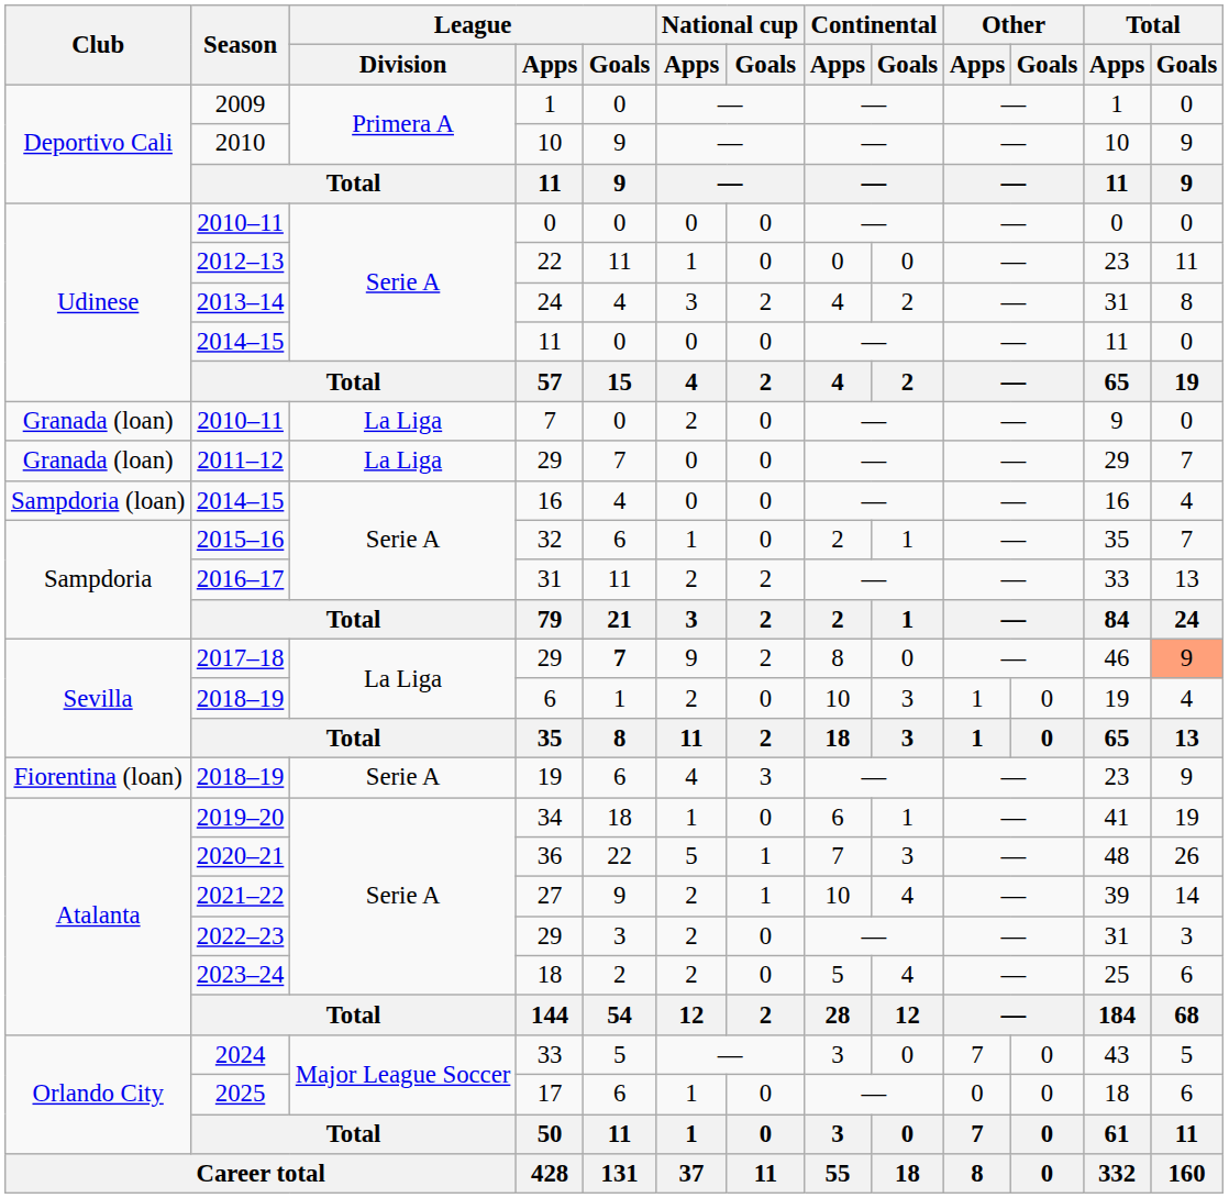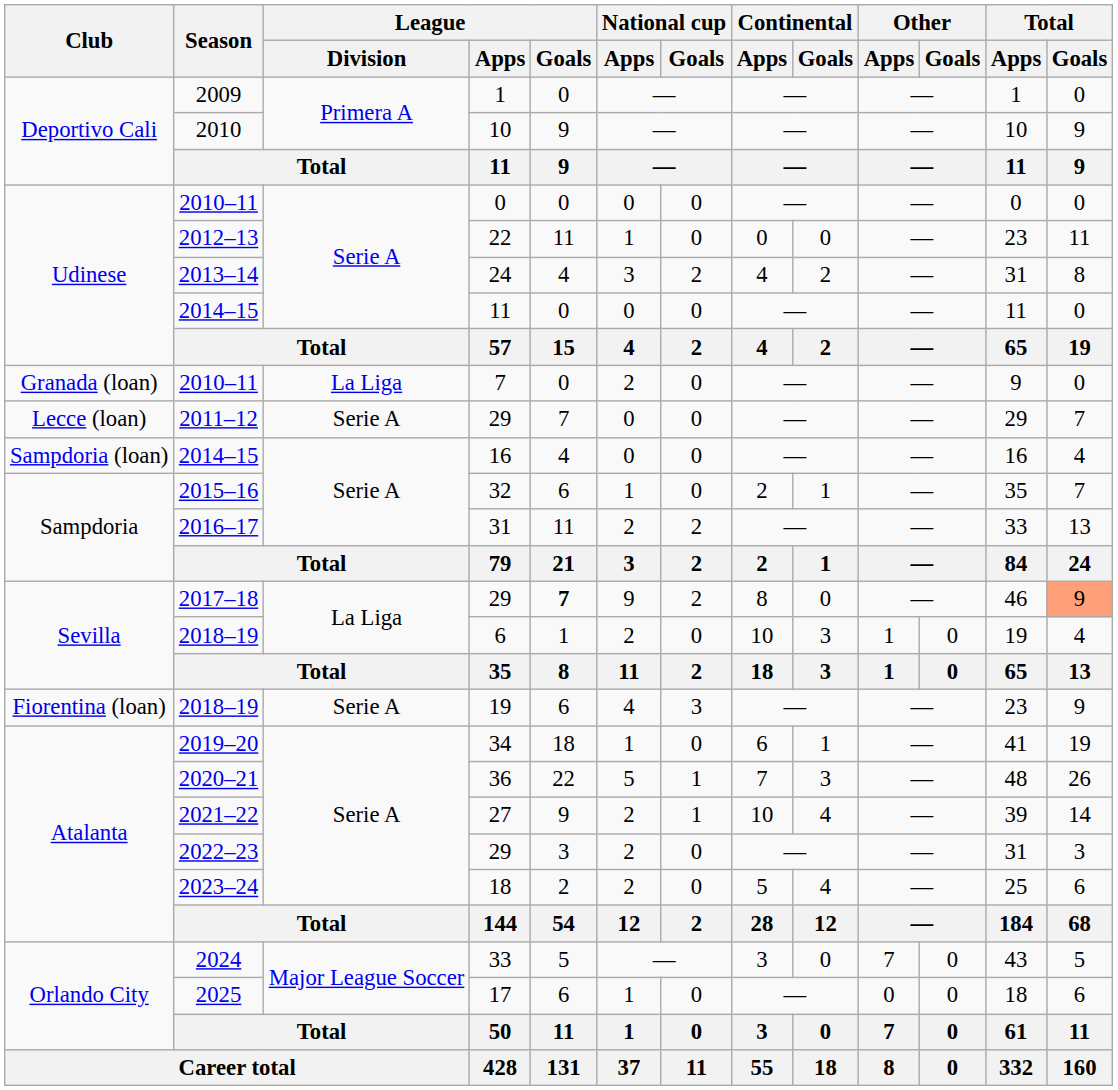 <table class="wikitable" style="text-align:center">
 <tr>
 <th rowspan="2">Club</th>
 <th rowspan="2">Season</th>
 <th colspan="3">League</th>
 <th colspan="2">National cup</th>
 <th colspan="2">Continental</th>
 <th colspan="2">Other</th>
 <th colspan="2">Total</th>
 </tr>
 <tr>
 <th>Division</th>
 <th>Apps</th>
 <th>Goals</th>
 <th>Apps</th>
 <th>Goals</th>
 <th>Apps</th>
 <th>Goals</th>
 <th>Apps</th>
 <th>Goals</th>
 <th>Apps</th>
 <th>Goals</th>
 </tr>
 <tr>
 <td rowspan="3"><a href='#'>Deportivo Cali</a></td>
 <td>2009</td>
 <td rowspan="2"><a href='#'>Primera A</a></td>
 <td>1</td>
 <td>0</td>
 <td colspan="2">—</td>
 <td colspan="2">—</td>
 <td colspan="2">—</td>
 <td>1</td>
 <td>0</td>
 </tr>
 <tr>
 <td>2010</td>
 <td>10</td>
 <td>9</td>
 <td colspan="2">—</td>
 <td colspan="2">—</td>
 <td colspan="2">—</td>
 <td>10</td>
 <td>9</td>
 </tr>
 <tr>
 <th colspan="2">Total</th>
 <th>11</th>
 <th>9</th>
 <th colspan="2">—</th>
 <th colspan="2">—</th>
 <th colspan="2">—</th>
 <th>11</th>
 <th>9</th>
 </tr>
 <tr>
 <td rowspan="5"><a href='#'>Udinese</a></td>
 <td><a href='#'>2010–11</a></td>
 <td rowspan="4"><a href='#'>Serie A</a></td>
 <td>0</td>
 <td>0</td>
 <td>0</td>
 <td>0</td>
 <td colspan="2">—</td>
 <td colspan="2">—</td>
 <td>0</td>
 <td>0</td>
 </tr>
 <tr>
 <td><a href='#'>2012–13</a></td>
 <td>22</td>
 <td>11</td>
 <td>1</td>
 <td>0</td>
 <td>0</td>
 <td>0</td>
 <td colspan="2">—</td>
 <td>23</td>
 <td>11</td>
 </tr>
 <tr>
 <td><a href='#'>2013–14</a></td>
 <td>24</td>
 <td>4</td>
 <td>3</td>
 <td>2</td>
 <td>4</td>
 <td>2</td>
 <td colspan="2">—</td>
 <td>31</td>
 <td>8</td>
 </tr>
 <tr>
 <td><a href='#'>2014–15</a></td>
 <td>11</td>
 <td>0</td>
 <td>0</td>
 <td>0</td>
 <td colspan="2">—</td>
 <td colspan="2">—</td>
 <td>11</td>
 <td>0</td>
 </tr>
 <tr>
 <th colspan="2">Total</th>
 <th>57</th>
 <th>15</th>
 <th>4</th>
 <th>2</th>
 <th>4</th>
 <th>2</th>
 <th colspan="2">—</th>
 <th>65</th>
 <th>19</th>
 </tr>
 <tr>
 <td><a href='#'>Granada</a> (loan)</td>
 <td><a href='#'>2010–11</a></td>
 <td><a href='#'>La Liga</a></td>
 <td>7</td>
 <td>0</td>
 <td>2</td>
 <td>0</td>
 <td colspan="2">—</td>
 <td colspan="2">—</td>
 <td>9</td>
 <td>0</td>
 </tr>
 <tr>
-<td><a href='#'>Granada</a> (loan)</td>
+<td><a href='#'>Lecce</a> (loan)</td>
 <td><a href='#'>2011–12</a></td>
-<td><a href='#'>La Liga</a></td>
+<td>Serie A</td>
 <td>29</td>
 <td>7</td>
 <td>0</td>
 <td>0</td>
 <td colspan="2">—</td>
 <td colspan="2">—</td>
 <td>29</td>
 <td>7</td>
 </tr>
 <tr>
 <td><a href='#'>Sampdoria</a> (loan)</td>
 <td><a href='#'>2014–15</a></td>
 <td rowspan="3">Serie A</td>
 <td>16</td>
 <td>4</td>
 <td>0</td>
 <td>0</td>
 <td colspan="2">—</td>
 <td colspan="2">—</td>
 <td>16</td>
 <td>4</td>
 </tr>
 <tr>
 <td rowspan="3">Sampdoria</td>
 <td><a href='#'>2015–16</a></td>
 <td>32</td>
 <td>6</td>
 <td>1</td>
 <td>0</td>
 <td>2</td>
 <td>1</td>
 <td colspan="2">—</td>
 <td>35</td>
 <td>7</td>
 </tr>
 <tr>
 <td><a href='#'>2016–17</a></td>
 <td>31</td>
 <td>11</td>
 <td>2</td>
 <td>2</td>
 <td colspan="2">—</td>
 <td colspan="2">—</td>
 <td>33</td>
 <td>13</td>
 </tr>
 <tr>
 <th colspan="2">Total</th>
 <th>79</th>
 <th>21</th>
 <th>3</th>
 <th>2</th>
 <th>2</th>
 <th>1</th>
 <th colspan="2">—</th>
 <th>84</th>
 <th>24</th>
 </tr>
 <tr>
 <td rowspan="3"><a href='#'>Sevilla</a></td>
 <td><a href='#'>2017–18</a></td>
 <td rowspan="2">La Liga</td>
 <td>29</td>
 <td><strong>7</strong></td>
 <td>9</td>
 <td>2</td>
 <td>8</td>
 <td>0</td>
 <td colspan="2">—</td>
 <td>46</td>
 <td style="background: lightsalmon;">9</td>
 </tr>
 <tr>
 <td><a href='#'>2018–19</a></td>
 <td>6</td>
 <td>1</td>
 <td>2</td>
 <td>0</td>
 <td>10</td>
 <td>3</td>
 <td>1</td>
 <td>0</td>
 <td>19</td>
 <td>4</td>
 </tr>
 <tr>
 <th colspan="2">Total</th>
 <th>35</th>
 <th>8</th>
 <th>11</th>
 <th>2</th>
 <th>18</th>
 <th>3</th>
 <th>1</th>
 <th>0</th>
 <th>65</th>
 <th>13</th>
 </tr>
 <tr>
 <td><a href='#'>Fiorentina</a> (loan)</td>
 <td><a href='#'>2018–19</a></td>
 <td>Serie A</td>
 <td>19</td>
 <td>6</td>
 <td>4</td>
 <td>3</td>
 <td colspan="2">—</td>
 <td colspan="2">—</td>
 <td>23</td>
 <td>9</td>
 </tr>
 <tr>
 <td rowspan="6"><a href='#'>Atalanta</a></td>
 <td><a href='#'>2019–20</a></td>
 <td rowspan="5">Serie A</td>
 <td>34</td>
 <td>18</td>
 <td>1</td>
 <td>0</td>
 <td>6</td>
 <td>1</td>
 <td colspan="2">—</td>
 <td>41</td>
 <td>19</td>
 </tr>
 <tr>
 <td><a href='#'>2020–21</a></td>
 <td>36</td>
 <td>22</td>
 <td>5</td>
 <td>1</td>
 <td>7</td>
 <td>3</td>
 <td colspan="2">—</td>
 <td>48</td>
 <td>26</td>
 </tr>
 <tr>
 <td><a href='#'>2021–22</a></td>
 <td>27</td>
 <td>9</td>
 <td>2</td>
 <td>1</td>
 <td>10</td>
 <td>4</td>
 <td colspan="2">—</td>
 <td>39</td>
 <td>14</td>
 </tr>
 <tr>
 <td><a href='#'>2022–23</a></td>
 <td>29</td>
 <td>3</td>
 <td>2</td>
 <td>0</td>
 <td colspan="2">—</td>
 <td colspan="2">—</td>
 <td>31</td>
 <td>3</td>
 </tr>
 <tr>
 <td><a href='#'>2023–24</a></td>
 <td>18</td>
 <td>2</td>
 <td>2</td>
 <td>0</td>
 <td>5</td>
 <td>4</td>
 <td colspan="2">—</td>
 <td>25</td>
 <td>6</td>
 </tr>
 <tr>
 <th colspan="2">Total</th>
 <th>144</th>
 <th>54</th>
 <th>12</th>
 <th>2</th>
 <th>28</th>
 <th>12</th>
 <th colspan="2">—</th>
 <th>184</th>
 <th>68</th>
 </tr>
 <tr>
 <td rowspan="3"><a href='#'>Orlando City</a></td>
 <td><a href='#'>2024</a></td>
 <td rowspan="2"><a href='#'>Major League Soccer</a></td>
 <td>33</td>
 <td>5</td>
 <td colspan="2">—</td>
 <td>3</td>
 <td>0</td>
 <td>7</td>
 <td>0</td>
 <td>43</td>
 <td>5</td>
 </tr>
 <tr>
 <td><a href='#'>2025</a></td>
 <td>17</td>
 <td>6</td>
 <td>1</td>
 <td>0</td>
 <td colspan="2">—</td>
 <td>0</td>
 <td>0</td>
 <td>18</td>
 <td>6</td>
 </tr>
 <tr>
 <th colspan="2">Total</th>
 <th>50</th>
 <th>11</th>
 <th>1</th>
 <th>0</th>
 <th>3</th>
 <th>0</th>
 <th>7</th>
 <th>0</th>
 <th>61</th>
 <th>11</th>
 </tr>
 <tr>
 <th colspan="3">Career total</th>
 <th>428</th>
 <th>131</th>
 <th>37</th>
 <th>11</th>
 <th>55</th>
 <th>18</th>
 <th>8</th>
 <th>0</th>
 <th>332</th>
 <th>160</th>
 </tr>
 </table>
